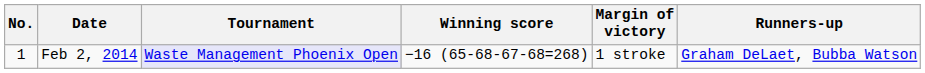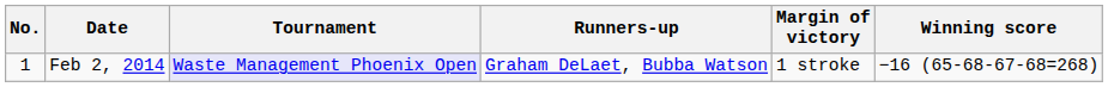 <table class="wikitable" style="font-size:95%;">
 <tr>
 <th>No.</th>
 <th>Date</th>
 <th>Tournament</th>
+<th>Runners-up</th>
+<th>Margin of<br>victory</th>
 <th>Winning score</th>
-<th>Margin of<br>victory</th>
-<th>Runners-up</th>
 </tr>
 <tr>
 <td align=center>1</td>
 <td align=right>Feb 2, <a href='#'>2014</a></td>
 <td style="background: lavender;"><a href='#'>Waste Management Phoenix Open</a></td>
+<td> <a href='#'>Graham DeLaet</a>,  <a href='#'>Bubba Watson</a></td>
+<td>1 stroke</td>
 <td>−16 (65-68-67-68=268)</td>
-<td>1 stroke</td>
-<td> <a href='#'>Graham DeLaet</a>,  <a href='#'>Bubba Watson</a></td>
 </tr>
 </table>
